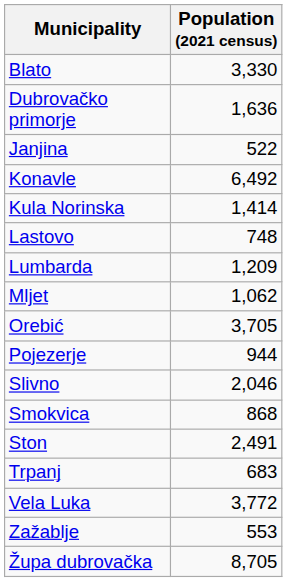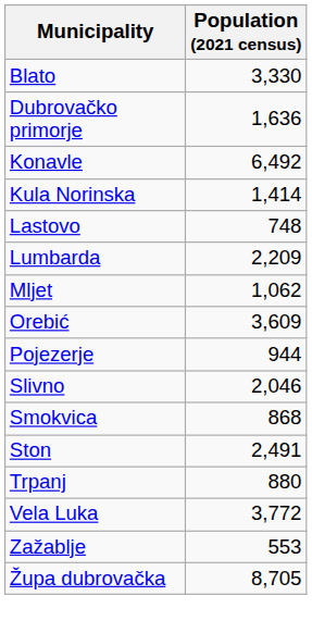 <table class="wikitable sortable">
 <tr>
 <th style=width:8.5em>Municipality</th>
 <th>Population<br><small>(2021 census)</small></th>
 </tr>
 <tr>
 <td><a href='#'>Blato</a></td>
 <td align="right">3,330</td>
 </tr>
 <tr>
 <td><a href='#'>Dubrovačko primorje</a></td>
 <td align="right">1,636</td>
-</tr>
-<tr>
-<td><a href='#'>Janjina</a></td>
-<td align="right">522</td>
 </tr>
 <tr>
 <td><a href='#'>Konavle</a></td>
 <td align="right">6,492</td>
 </tr>
 <tr>
 <td><a href='#'>Kula Norinska</a></td>
 <td align="right">1,414</td>
 </tr>
 <tr>
 <td><a href='#'>Lastovo</a></td>
 <td align="right">748</td>
 </tr>
 <tr>
 <td><a href='#'>Lumbarda</a></td>
-<td align="right">1,209</td>
+<td align="right">2,209</td>
 </tr>
 <tr>
 <td><a href='#'>Mljet</a></td>
 <td align="right">1,062</td>
 </tr>
 <tr>
 <td><a href='#'>Orebić</a></td>
-<td align="right">3,705</td>
+<td align="right">3,609</td>
 </tr>
 <tr>
 <td><a href='#'>Pojezerje</a></td>
 <td align="right">944</td>
 </tr>
 <tr>
 <td><a href='#'>Slivno</a></td>
 <td align="right">2,046</td>
 </tr>
 <tr>
 <td><a href='#'>Smokvica</a></td>
 <td align="right">868</td>
 </tr>
 <tr>
 <td><a href='#'>Ston</a></td>
 <td align="right">2,491</td>
 </tr>
 <tr>
 <td><a href='#'>Trpanj</a></td>
-<td align="right">683</td>
+<td align="right">880</td>
 </tr>
 <tr>
 <td><a href='#'>Vela Luka</a></td>
 <td align="right">3,772</td>
 </tr>
 <tr>
 <td><a href='#'>Zažablje</a></td>
 <td align="right">553</td>
 </tr>
 <tr>
 <td><a href='#'>Župa dubrovačka</a></td>
 <td align="right">8,705</td>
 </tr>
 </table>
